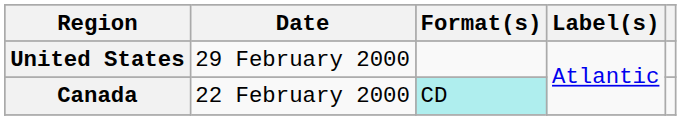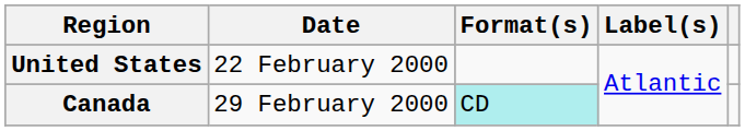 <table class="wikitable plainrowheaders">
 <tr>
 <th scope="col">Region</th>
 <th scope="col">Date</th>
 <th scope="col">Format(s)</th>
 <th scope="col">Label(s)</th>
 <th scope="col"></th>
 </tr>
 <tr>
 <th scope="row">United States</th>
-<td>29 February 2000</td>
+<td>22 February 2000</td>
 <td></td>
 <td rowspan="2"><a href='#'>Atlantic</a></td>
 <td></td>
 </tr>
 <tr>
 <th scope="row">Canada</th>
-<td>22 February 2000</td>
+<td>29 February 2000</td>
 <td style="background: paleturquoise;">CD</td>
 <td></td>
 </tr>
 </table>
